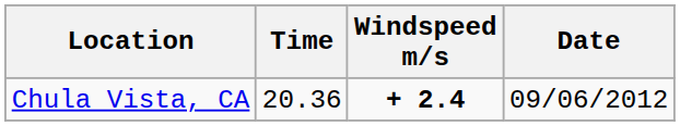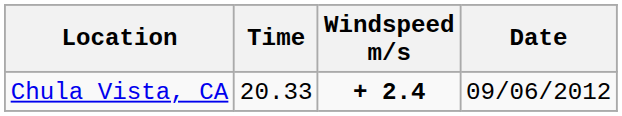 <table class="wikitable" style= "text-align: center">
 <tr>
 <th>Location</th>
 <th>Time</th>
 <th>Windspeed<br>m/s</th>
 <th>Date</th>
 </tr>
 <tr>
 <td><a href='#'>Chula Vista, CA</a></td>
-<td>20.36</td>
+<td>20.33</td>
 <td><strong>+ 2.4</strong></td>
 <td>09/06/2012</td>
 </tr>
 </table>
